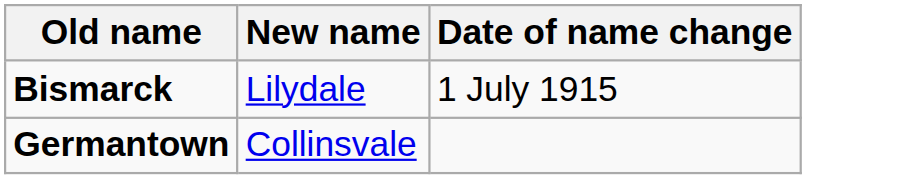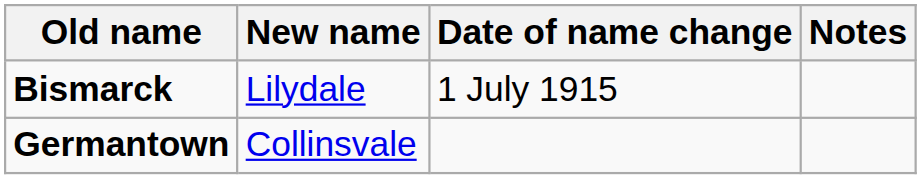 <table class="wikitable sortable">
 <tr>
 <th>Old name</th>
 <th>New name</th>
 <th>Date of name change</th>
+<th>Notes</th>
 </tr>
 <tr>
 <td><strong>Bismarck</strong></td>
 <td><a href='#'>Lilydale</a></td>
 <td>1 July 1915</td>
+<td></td>
 </tr>
 <tr>
 <td><strong>Germantown</strong></td>
 <td><a href='#'>Collinsvale</a></td>
 <td></td>
+<td></td>
 </tr>
 </table>
